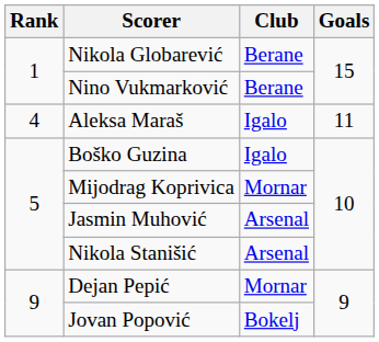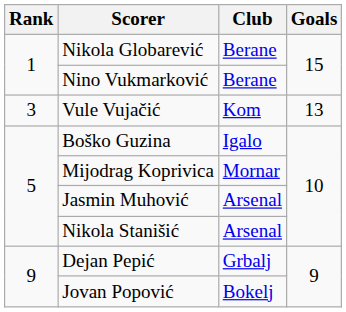 <table class="wikitable">
 <tr>
 <th>Rank</th>
 <th>Scorer</th>
 <th>Club</th>
 <th>Goals</th>
 </tr>
 <tr>
 <td rowspan="2" align="center">1</td>
 <td> Nikola Globarević</td>
 <td><a href='#'>Berane</a></td>
 <td rowspan="2" align="center">15</td>
 </tr>
 <tr>
 <td> Nino Vukmarković</td>
 <td><a href='#'>Berane</a></td>
 </tr>
 <tr>
-<td rowspan="1" align="center">4</td>
-<td> Aleksa Maraš</td>
-<td><a href='#'>Igalo</a></td>
-<td rowspan="1" align="center">11</td>
+<td rowspan="1" align="center">3</td>
+<td> Vule Vujačić</td>
+<td><a href='#'>Kom</a></td>
+<td rowspan="1" align="center">13</td>
 </tr>
 <tr>
 <td rowspan="4" align="center">5</td>
 <td> Boško Guzina</td>
 <td><a href='#'>Igalo</a></td>
 <td rowspan="4" align="center">10</td>
 </tr>
 <tr>
 <td> Mijodrag Koprivica</td>
 <td><a href='#'>Mornar</a></td>
 </tr>
 <tr>
 <td> Jasmin Muhović</td>
 <td><a href='#'>Arsenal</a></td>
 </tr>
 <tr>
 <td> Nikola Stanišić</td>
 <td><a href='#'>Arsenal</a></td>
 </tr>
 <tr>
 <td rowspan="2" align="center">9</td>
 <td> Dejan Pepić</td>
-<td><a href='#'>Mornar</a></td>
+<td><a href='#'>Grbalj</a></td>
 <td rowspan="2" align="center">9</td>
 </tr>
 <tr>
 <td> Jovan Popović</td>
 <td><a href='#'>Bokelj</a></td>
 </tr>
 </table>
